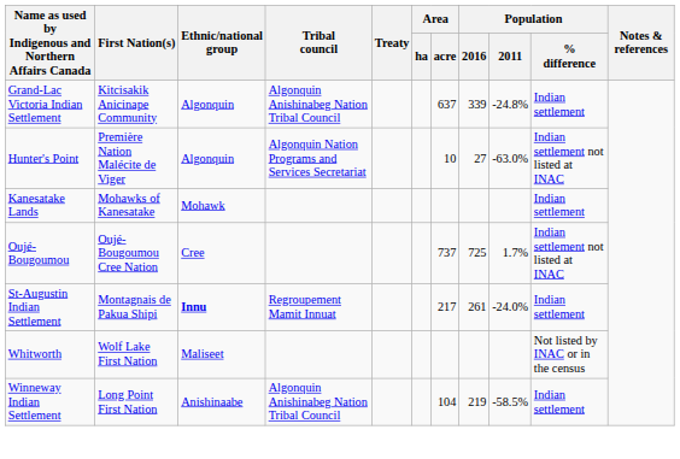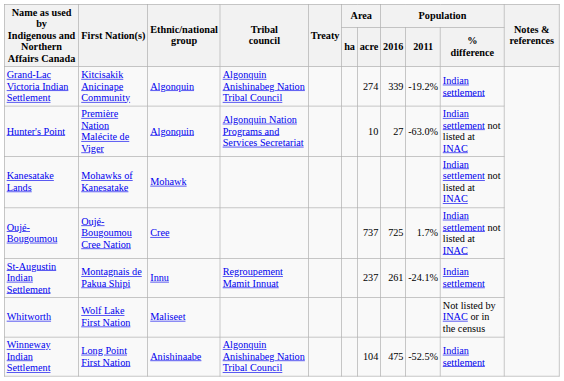 <table class="wikitable sortable">
 <tr>
 <th rowspan=2>Name as used by<br>Indigenous and Northern Affairs Canada</th>
 <th rowspan=2>First Nation(s)</th>
 <th rowspan=2>Ethnic/national<br>group</th>
 <th rowspan=2>Tribal<br>council</th>
 <th rowspan=2>Treaty</th>
 <th colspan=2>Area</th>
 <th colspan="3">Population</th>
 <th rowspan=2 class=unsortable>Notes & references</th>
 </tr>
 <tr>
 <th>ha</th>
 <th>acre</th>
 <th>2016</th>
 <th>2011</th>
 <th>%<br>difference</th>
 </tr>
 <tr>
 <td><a href='#'>Grand-Lac Victoria Indian Settlement</a></td>
 <td><a href='#'>Kitcisakik Anicinape Community</a></td>
 <td><a href='#'>Algonquin</a></td>
 <td><a href='#'>Algonquin Anishinabeg Nation Tribal Council</a></td>
 <td align=center></td>
 <td></td>
-<td align=right>637</td>
+<td align=right>274</td>
 <td align=right>339</td>
-<td align=right>-24.8%</td>
+<td align=right>-19.2%</td>
 <td><a href='#'>Indian settlement</a></td>
 </tr>
 <tr>
 <td><a href='#'>Hunter's Point</a></td>
 <td><a href='#'>Première Nation Malécite de Viger</a></td>
 <td><a href='#'>Algonquin</a></td>
 <td><a href='#'>Algonquin Nation Programs and Services Secretariat</a></td>
 <td align=center></td>
 <td></td>
 <td align=right>10</td>
 <td align=right>27</td>
 <td align=right>-63.0%</td>
 <td><a href='#'>Indian settlement</a> not listed at <a href='#'>INAC</a></td>
 </tr>
 <tr>
 <td><a href='#'>Kanesatake Lands</a></td>
 <td><a href='#'>Mohawks of Kanesatake</a></td>
 <td><a href='#'>Mohawk</a></td>
 <td></td>
 <td align=center></td>
 <td></td>
 <td></td>
 <td></td>
 <td></td>
-<td><a href='#'>Indian settlement</a></td>
+<td><a href='#'>Indian settlement</a> not listed at <a href='#'>INAC</a></td>
 </tr>
 <tr>
 <td><a href='#'>Oujé-Bougoumou</a></td>
 <td><a href='#'>Oujé-Bougoumou Cree Nation</a></td>
 <td><a href='#'>Cree</a></td>
 <td></td>
 <td align=center></td>
 <td></td>
 <td align=right>737</td>
 <td align=right>725</td>
 <td align=right>1.7%</td>
 <td><a href='#'>Indian settlement</a> not listed at <a href='#'>INAC</a></td>
 </tr>
 <tr>
 <td><a href='#'>St-Augustin Indian Settlement</a></td>
 <td><a href='#'>Montagnais de Pakua Shipi</a></td>
-<td><strong><a href='#'>Innu</a></strong></td>
+<td><a href='#'>Innu</a></td>
 <td><a href='#'>Regroupement Mamit Innuat</a></td>
 <td align=center></td>
 <td></td>
-<td align=right>217</td>
+<td align=right>237</td>
 <td align=right>261</td>
-<td align=right>-24.0%</td>
+<td align=right>-24.1%</td>
 <td><a href='#'>Indian settlement</a></td>
 </tr>
 <tr>
 <td><a href='#'>Whitworth</a></td>
 <td><a href='#'>Wolf Lake First Nation</a></td>
 <td><a href='#'>Maliseet</a></td>
 <td></td>
 <td align=center></td>
 <td></td>
 <td></td>
 <td></td>
 <td></td>
 <td>Not listed by <a href='#'>INAC</a> or in the census</td>
 </tr>
 <tr>
 <td><a href='#'>Winneway Indian Settlement</a></td>
 <td><a href='#'>Long Point First Nation</a></td>
 <td><a href='#'>Anishinaabe</a></td>
 <td><a href='#'>Algonquin Anishinabeg Nation Tribal Council</a></td>
 <td align=center></td>
 <td></td>
 <td align=right>104</td>
-<td align=right>219</td>
-<td align=right>-58.5%</td>
+<td align=right>475</td>
+<td align=right>-52.5%</td>
 <td><a href='#'>Indian settlement</a></td>
 </tr>
 </table>
